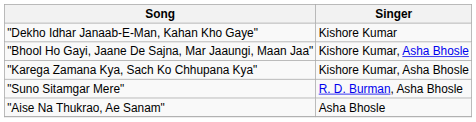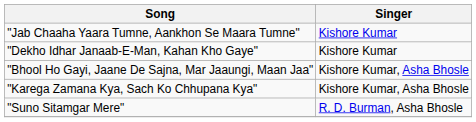 <table class="wikitable" style="font-size:95%;">
 <tr>
 <th>Song</th>
 <th>Singer</th>
+</tr>
+<tr>
+<td>"Jab Chaaha Yaara Tumne, Aankhon Se Maara Tumne"</td>
+<td><a href='#'>Kishore Kumar</a></td>
 </tr>
 <tr>
 <td>"Dekho Idhar Janaab-E-Man, Kahan Kho Gaye"</td>
 <td>Kishore Kumar</td>
 </tr>
 <tr>
 <td>"Bhool Ho Gayi, Jaane De Sajna, Mar Jaaungi, Maan Jaa"</td>
 <td>Kishore Kumar, <a href='#'>Asha Bhosle</a></td>
 </tr>
 <tr>
 <td>"Karega Zamana Kya, Sach Ko Chhupana Kya"</td>
 <td>Kishore Kumar, Asha Bhosle</td>
 </tr>
 <tr>
 <td>"Suno Sitamgar Mere"</td>
 <td><a href='#'>R. D. Burman</a>, Asha Bhosle</td>
 </tr>
 <tr>
-<td>"Aise Na Thukrao, Ae Sanam"</td>
-<td>Asha Bhosle</td>
-</tr>
-<tr>
 </tr>
 </table>
